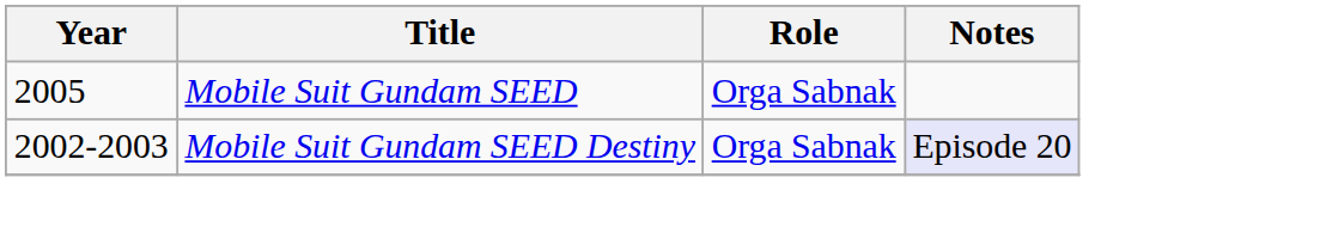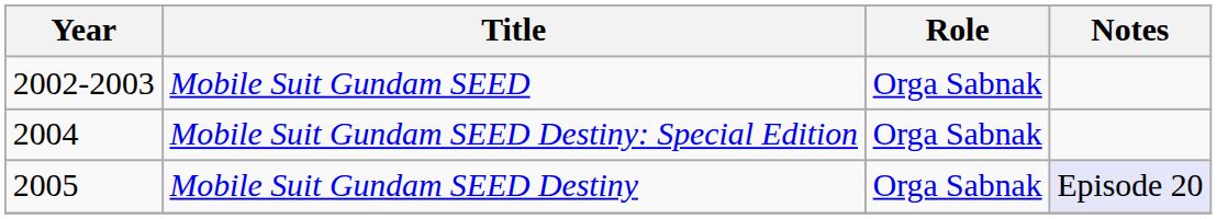 <table class="wikitable sortable">
 <tr>
 <th>Year</th>
 <th>Title</th>
 <th>Role</th>
 <th class="unsortable">Notes</th>
 </tr>
 <tr>
-<td>2005</td>
+<td>2002-2003</td>
 <td><em><a href='#'>Mobile Suit Gundam SEED</a></em></td>
 <td><a href='#'>Orga Sabnak</a></td>
 <td></td>
 </tr>
 <tr>
-<td>2002-2003</td>
+<td>2004</td>
+<td><em><a href='#'>Mobile Suit Gundam SEED Destiny: Special Edition</a></em></td>
+<td><a href='#'>Orga Sabnak</a></td>
+<td></td>
+</tr>
+<tr>
+<td>2005</td>
 <td><em><a href='#'>Mobile Suit Gundam SEED Destiny</a></em></td>
 <td><a href='#'>Orga Sabnak</a></td>
 <td style="background: lavender;">Episode 20</td>
 </tr>
 <tr>
 </tr>
 </table>
